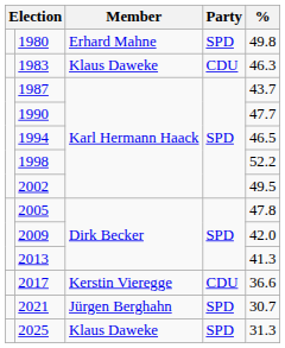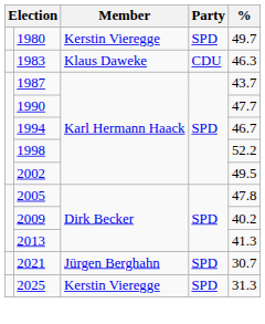 <table class=wikitable>
 <tr>
 <th colspan=2>Election</th>
 <th>Member</th>
 <th>Party</th>
 <th>%</th>
 </tr>
 <tr>
 <td bgcolor=></td>
 <td><a href='#'>1980</a></td>
-<td><a href='#'>Erhard Mahne</a></td>
+<td><a href='#'>Kerstin Vieregge</a></td>
 <td><a href='#'>SPD</a></td>
-<td align=right>49.8</td>
+<td align=right>49.7</td>
 </tr>
 <tr>
 <td bgcolor=></td>
 <td><a href='#'>1983</a></td>
 <td><a href='#'>Klaus Daweke</a></td>
 <td><a href='#'>CDU</a></td>
 <td align=right>46.3</td>
 </tr>
 <tr>
 <td rowspan=5 bgcolor=></td>
 <td><a href='#'>1987</a></td>
 <td rowspan=5><a href='#'>Karl Hermann Haack</a></td>
 <td rowspan=5><a href='#'>SPD</a></td>
 <td align=right>43.7</td>
 </tr>
 <tr>
 <td><a href='#'>1990</a></td>
 <td align=right>47.7</td>
 </tr>
 <tr>
 <td><a href='#'>1994</a></td>
-<td align=right>46.5</td>
+<td align=right>46.7</td>
 </tr>
 <tr>
 <td><a href='#'>1998</a></td>
 <td align=right>52.2</td>
 </tr>
 <tr>
 <td><a href='#'>2002</a></td>
 <td align=right>49.5</td>
 </tr>
 <tr>
 <td rowspan=3 bgcolor=></td>
 <td><a href='#'>2005</a></td>
 <td rowspan=3><a href='#'>Dirk Becker</a></td>
 <td rowspan=3><a href='#'>SPD</a></td>
 <td align=right>47.8</td>
 </tr>
 <tr>
 <td><a href='#'>2009</a></td>
-<td align=right>42.0</td>
+<td align=right>40.2</td>
 </tr>
 <tr>
 <td><a href='#'>2013</a></td>
 <td align=right>41.3</td>
-</tr>
-<tr>
-<td bgcolor=></td>
-<td><a href='#'>2017</a></td>
-<td><a href='#'>Kerstin Vieregge</a></td>
-<td><a href='#'>CDU</a></td>
-<td align=right>36.6</td>
 </tr>
 <tr>
 <td bgcolor=></td>
 <td><a href='#'>2021</a></td>
 <td><a href='#'>Jürgen Berghahn</a></td>
 <td><a href='#'>SPD</a></td>
 <td align=right>30.7</td>
 </tr>
 <tr>
 <td bgcolor=></td>
 <td><a href='#'>2025</a></td>
-<td><a href='#'>Klaus Daweke</a></td>
+<td><a href='#'>Kerstin Vieregge</a></td>
 <td><a href='#'>SPD</a></td>
 <td align=right>31.3</td>
 </tr>
 </table>
